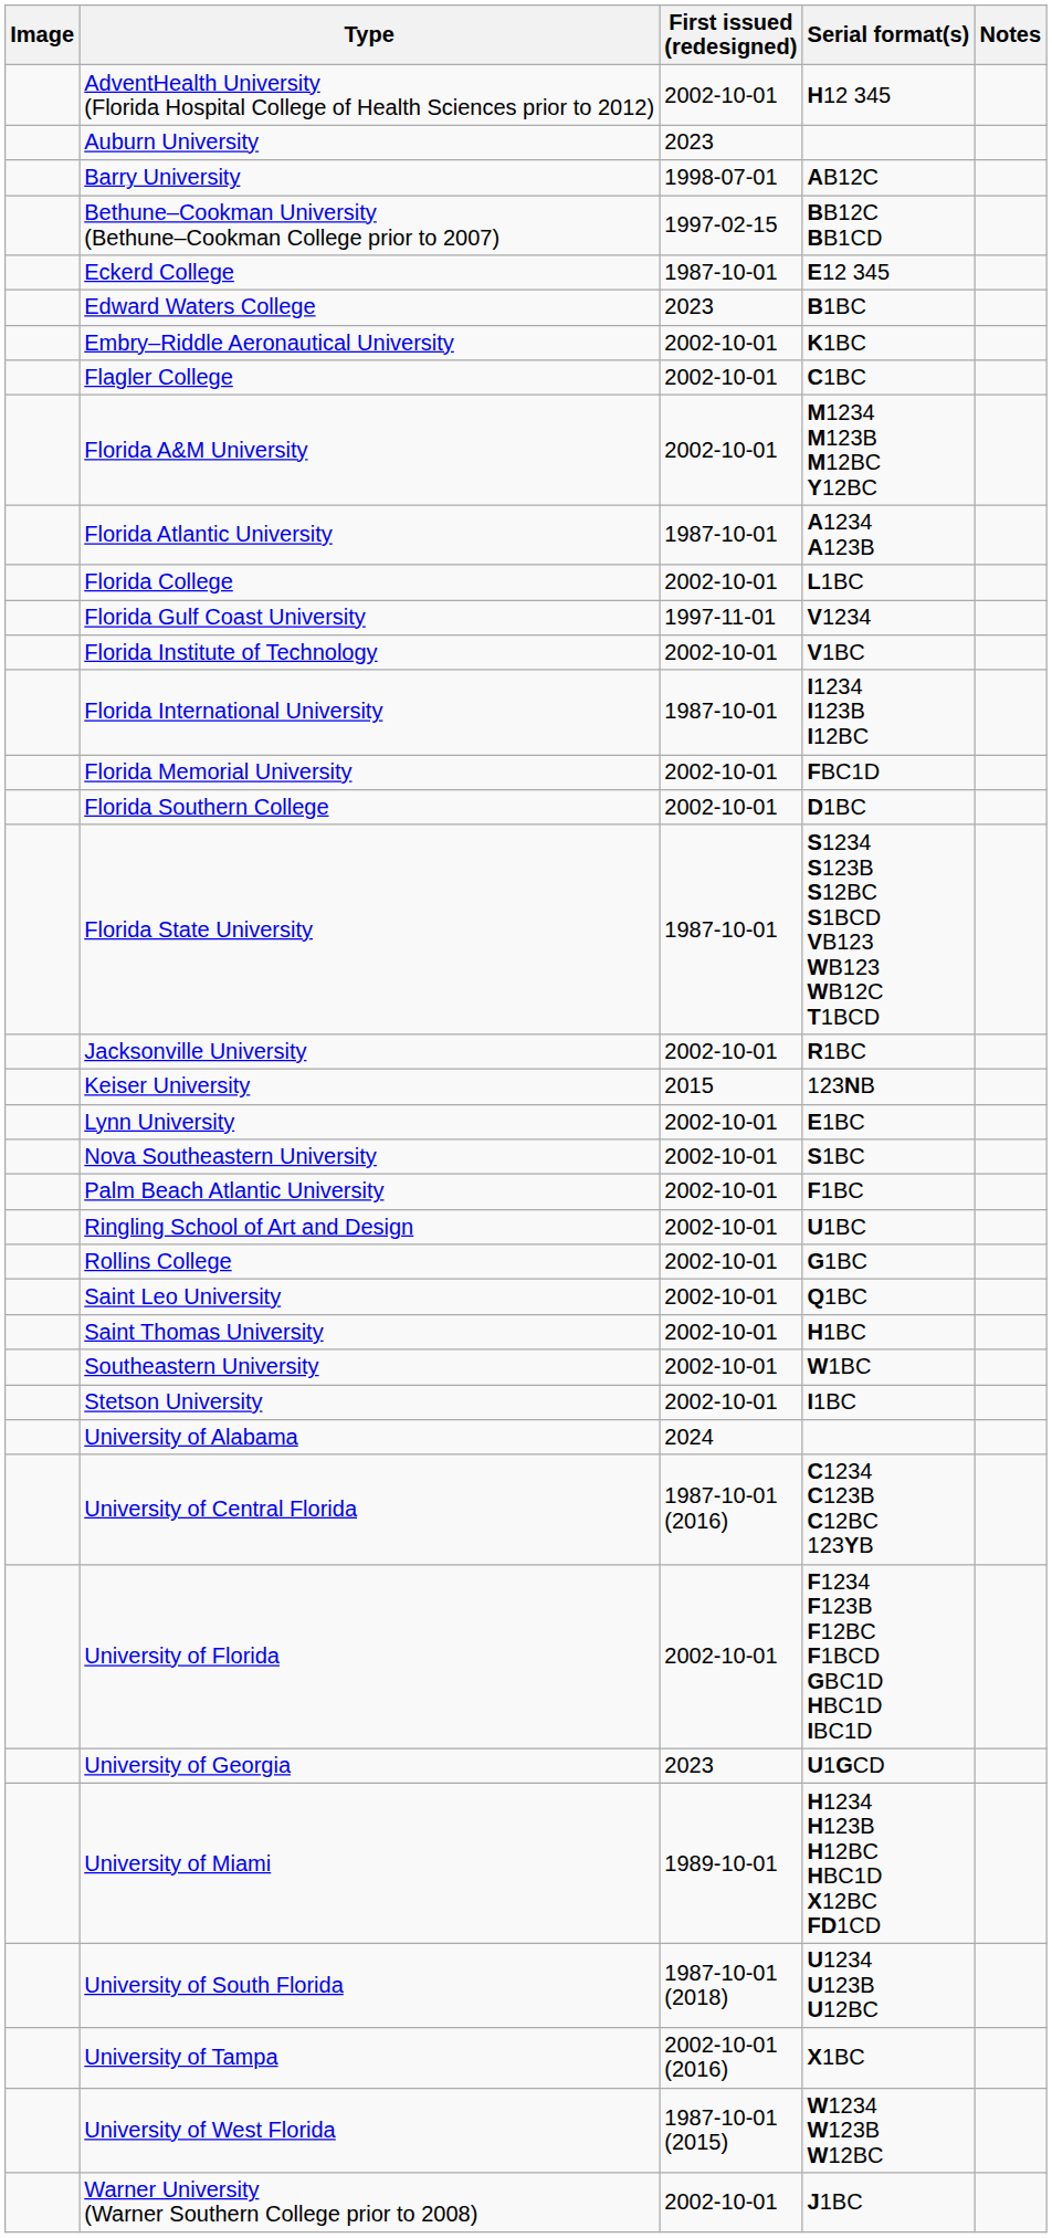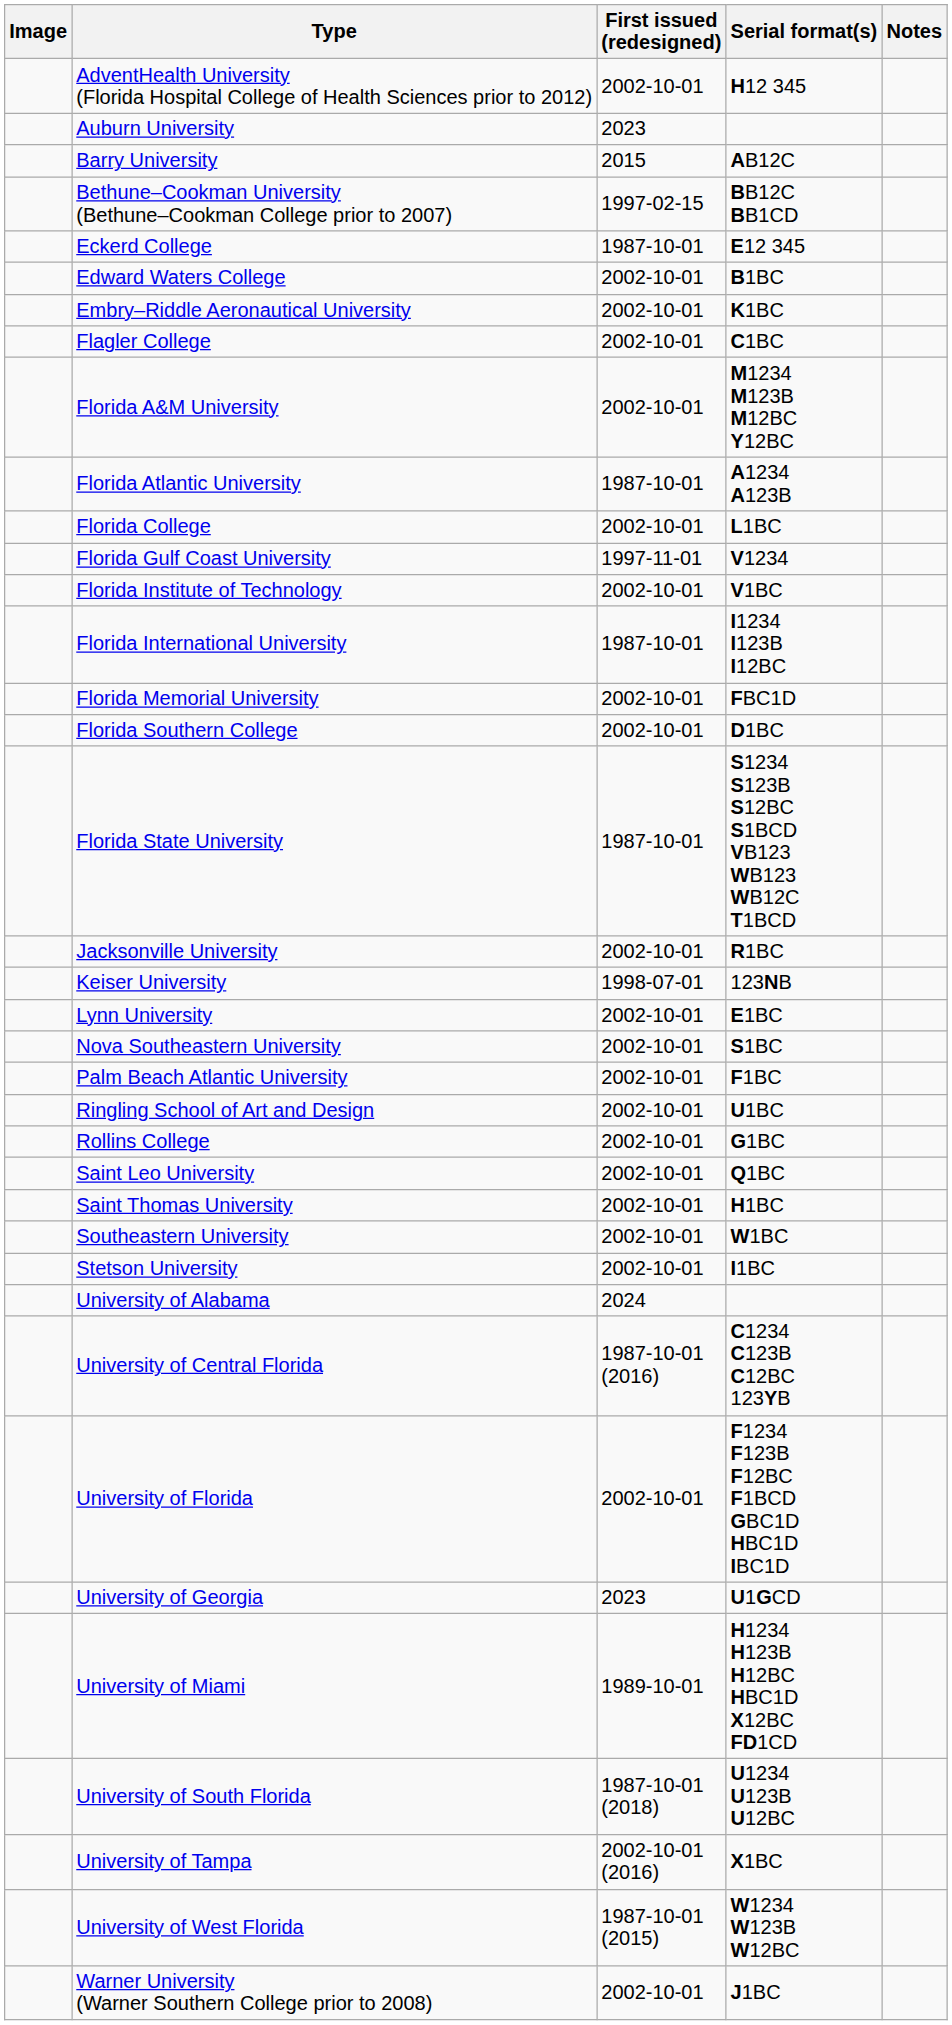 <table class="wikitable">
 <tr>
 <th>Image</th>
 <th>Type</th>
 <th>First issued<br>(redesigned)</th>
 <th>Serial format(s)</th>
 <th>Notes</th>
 </tr>
 <tr>
 <td></td>
 <td><a href='#'>AdventHealth University</a><br>(Florida Hospital College of Health Sciences prior to 2012)</td>
 <td>2002-10-01</td>
 <td><strong>H</strong>12 345</td>
 <td></td>
 </tr>
 <tr>
 <td></td>
 <td><a href='#'>Auburn University</a></td>
 <td>2023</td>
 <td></td>
 <td></td>
 </tr>
 <tr>
 <td></td>
 <td><a href='#'>Barry University</a></td>
-<td>1998-07-01</td>
+<td>2015</td>
 <td><strong>A</strong>B12C</td>
 <td></td>
 </tr>
 <tr>
 <td></td>
 <td><a href='#'>Bethune–Cookman University</a><br>(Bethune–Cookman College prior to 2007)</td>
 <td>1997-02-15</td>
 <td><strong>B</strong>B12C<br><strong>B</strong>B1CD</td>
 <td></td>
 </tr>
 <tr>
 <td></td>
 <td><a href='#'>Eckerd College</a></td>
 <td>1987-10-01</td>
 <td><strong>E</strong>12 345</td>
 <td></td>
 </tr>
 <tr>
 <td></td>
 <td><a href='#'>Edward Waters College</a></td>
-<td>2023</td>
+<td>2002-10-01</td>
 <td><strong>B</strong>1BC</td>
 <td></td>
 </tr>
 <tr>
 <td></td>
 <td><a href='#'>Embry–Riddle Aeronautical University</a></td>
 <td>2002-10-01</td>
 <td><strong>K</strong>1BC</td>
 <td></td>
 </tr>
 <tr>
 <td></td>
 <td><a href='#'>Flagler College</a></td>
 <td>2002-10-01</td>
 <td><strong>C</strong>1BC</td>
 <td></td>
 </tr>
 <tr>
 <td></td>
 <td><a href='#'>Florida A&M University</a></td>
 <td>2002-10-01</td>
 <td><strong>M</strong>1234<br><strong>M</strong>123B<br><strong>M</strong>12BC<br><strong>Y</strong>12BC</td>
 <td></td>
 </tr>
 <tr>
 <td></td>
 <td><a href='#'>Florida Atlantic University</a></td>
 <td>1987-10-01</td>
 <td><strong>A</strong>1234<br><strong>A</strong>123B</td>
 <td></td>
 </tr>
 <tr>
 <td></td>
 <td><a href='#'>Florida College</a></td>
 <td>2002-10-01</td>
 <td><strong>L</strong>1BC</td>
 <td></td>
 </tr>
 <tr>
 <td></td>
 <td><a href='#'>Florida Gulf Coast University</a></td>
 <td>1997-11-01</td>
 <td><strong>V</strong>1234</td>
 <td></td>
 </tr>
 <tr>
 <td></td>
 <td><a href='#'>Florida Institute of Technology</a></td>
 <td>2002-10-01</td>
 <td><strong>V</strong>1BC</td>
 <td></td>
 </tr>
 <tr>
 <td></td>
 <td><a href='#'>Florida International University</a></td>
 <td>1987-10-01</td>
 <td><strong>I</strong>1234<br><strong>I</strong>123B<br><strong>I</strong>12BC</td>
 <td></td>
 </tr>
 <tr>
 <td></td>
 <td><a href='#'>Florida Memorial University</a></td>
 <td>2002-10-01</td>
 <td><strong>F</strong>BC1D</td>
 <td></td>
 </tr>
 <tr>
 <td></td>
 <td><a href='#'>Florida Southern College</a></td>
 <td>2002-10-01</td>
 <td><strong>D</strong>1BC</td>
 <td></td>
 </tr>
 <tr>
 <td></td>
 <td><a href='#'>Florida State University</a></td>
 <td>1987-10-01</td>
 <td><strong>S</strong>1234<br><strong>S</strong>123B<br><strong>S</strong>12BC<br><strong>S</strong>1BCD<br><strong>V</strong>B123<br><strong>W</strong>B123<br><strong>W</strong>B12C<br><strong>T</strong>1BCD</td>
 <td></td>
 </tr>
 <tr>
 <td></td>
 <td><a href='#'>Jacksonville University</a></td>
 <td>2002-10-01</td>
 <td><strong>R</strong>1BC</td>
 <td></td>
 </tr>
 <tr>
 <td></td>
 <td><a href='#'>Keiser University</a></td>
-<td>2015</td>
+<td>1998-07-01</td>
 <td>123<strong>N</strong>B</td>
 <td></td>
 </tr>
 <tr>
 <td></td>
 <td><a href='#'>Lynn University</a></td>
 <td>2002-10-01</td>
 <td><strong>E</strong>1BC</td>
 <td></td>
 </tr>
 <tr>
 <td></td>
 <td><a href='#'>Nova Southeastern University</a></td>
 <td>2002-10-01</td>
 <td><strong>S</strong>1BC</td>
 <td></td>
 </tr>
 <tr>
 <td></td>
 <td><a href='#'>Palm Beach Atlantic University</a></td>
 <td>2002-10-01</td>
 <td><strong>F</strong>1BC</td>
 <td></td>
 </tr>
 <tr>
 <td></td>
 <td><a href='#'>Ringling School of Art and Design</a></td>
 <td>2002-10-01</td>
 <td><strong>U</strong>1BC</td>
 <td></td>
 </tr>
 <tr>
 <td></td>
 <td><a href='#'>Rollins College</a></td>
 <td>2002-10-01</td>
 <td><strong>G</strong>1BC</td>
 <td></td>
 </tr>
 <tr>
 <td></td>
 <td><a href='#'>Saint Leo University</a></td>
 <td>2002-10-01</td>
 <td><strong>Q</strong>1BC</td>
 <td></td>
 </tr>
 <tr>
 <td></td>
 <td><a href='#'>Saint Thomas University</a></td>
 <td>2002-10-01</td>
 <td><strong>H</strong>1BC</td>
 <td></td>
 </tr>
 <tr>
 <td></td>
 <td><a href='#'>Southeastern University</a></td>
 <td>2002-10-01</td>
 <td><strong>W</strong>1BC</td>
 <td></td>
 </tr>
 <tr>
 <td></td>
 <td><a href='#'>Stetson University</a></td>
 <td>2002-10-01</td>
 <td><strong>I</strong>1BC</td>
 <td></td>
 </tr>
 <tr>
 <td></td>
 <td><a href='#'>University of Alabama</a></td>
 <td>2024</td>
 <td></td>
 <td></td>
 </tr>
 <tr>
 <td></td>
 <td><a href='#'>University of Central Florida</a></td>
 <td>1987-10-01<br>(2016)</td>
 <td><strong>C</strong>1234<br><strong>C</strong>123B<br><strong>C</strong>12BC<br>123<strong>Y</strong>B</td>
 <td></td>
 </tr>
 <tr>
 <td></td>
 <td><a href='#'>University of Florida</a></td>
 <td>2002-10-01</td>
 <td><strong>F</strong>1234<br><strong>F</strong>123B<br><strong>F</strong>12BC<br><strong>F</strong>1BCD<br><strong>G</strong>BC1D<br><strong>H</strong>BC1D<br><strong>I</strong>BC1D</td>
 <td></td>
 </tr>
 <tr>
 <td></td>
 <td><a href='#'>University of Georgia</a></td>
 <td>2023</td>
 <td><strong>U</strong>1<strong>G</strong>CD</td>
 <td></td>
 </tr>
 <tr>
 <td></td>
 <td><a href='#'>University of Miami</a></td>
 <td>1989-10-01</td>
 <td><strong>H</strong>1234<br><strong>H</strong>123B<br><strong>H</strong>12BC<br><strong>H</strong>BC1D<br><strong>X</strong>12BC<br><strong>FD</strong>1CD</td>
 <td></td>
 </tr>
 <tr>
 <td></td>
 <td><a href='#'>University of South Florida</a></td>
 <td>1987-10-01<br>(2018)</td>
 <td><strong>U</strong>1234<br><strong>U</strong>123B<br><strong>U</strong>12BC</td>
 <td></td>
 </tr>
 <tr>
 <td></td>
 <td><a href='#'>University of Tampa</a></td>
 <td>2002-10-01<br>(2016)</td>
 <td><strong>X</strong>1BC</td>
 <td></td>
 </tr>
 <tr>
 <td></td>
 <td><a href='#'>University of West Florida</a></td>
 <td>1987-10-01<br>(2015)</td>
 <td><strong>W</strong>1234<br><strong>W</strong>123B<br><strong>W</strong>12BC</td>
 <td></td>
 </tr>
 <tr>
 <td></td>
 <td><a href='#'>Warner University</a><br>(Warner Southern College prior to 2008)</td>
 <td>2002-10-01</td>
 <td><strong>J</strong>1BC</td>
 <td></td>
 </tr>
 </table>
